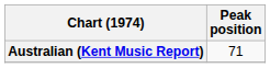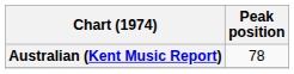 <table class="wikitable sortable plainrowheaders">
 <tr>
 <th>Chart (1974)</th>
 <th>Peak<br>position</th>
 </tr>
 <tr>
 <th scope="row">Australian (<a href='#'>Kent Music Report</a>)</th>
-<td align="center">71</td>
+<td align="center">78</td>
 </tr>
 <tr>
 </tr>
 <tr>
 </tr>
 </table>
